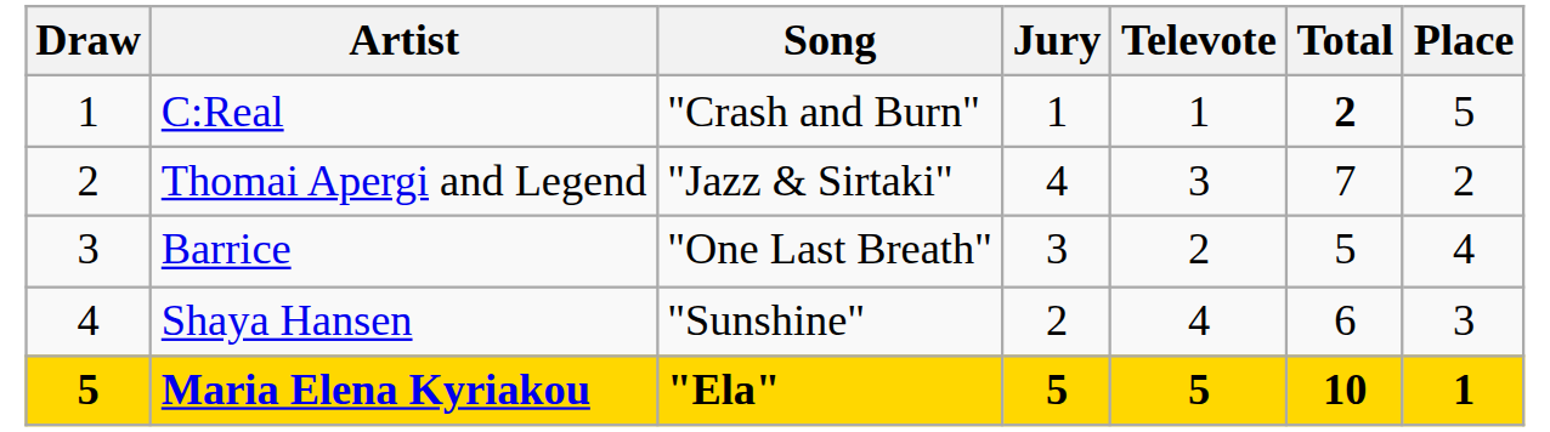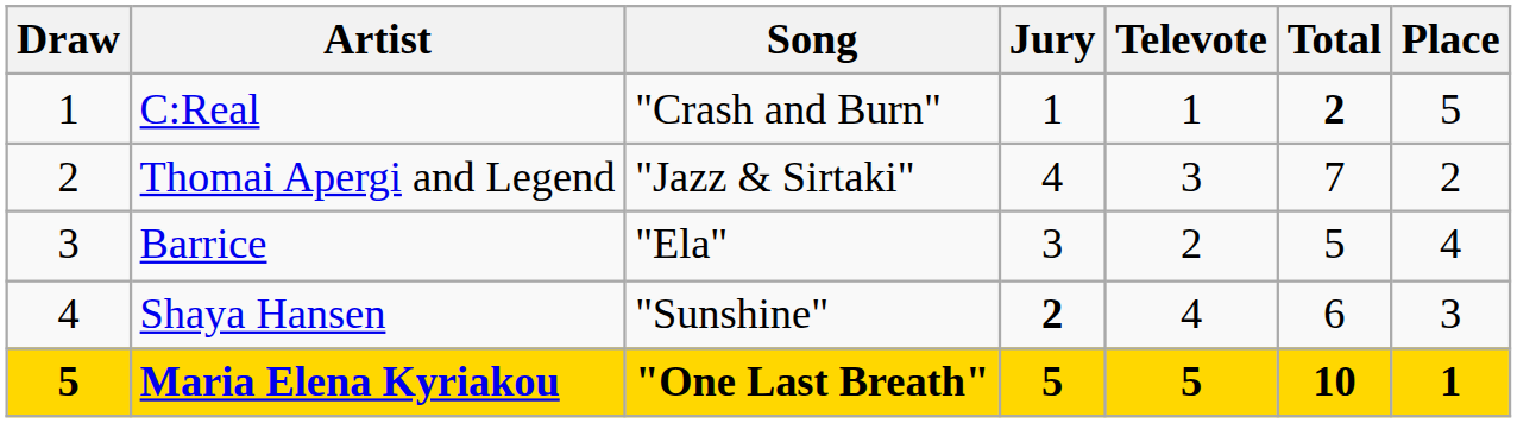 <table class="sortable wikitable" style="margin: 1em auto 1em auto; text-align:center">
 <tr>
 <th>Draw</th>
 <th>Artist</th>
 <th>Song</th>
 <th>Jury</th>
 <th>Televote</th>
 <th>Total</th>
 <th>Place</th>
 </tr>
 <tr>
 <td>1</td>
 <td align="left"><a href='#'>C:Real</a></td>
 <td align="left">"Crash and Burn"</td>
 <td>1</td>
 <td>1</td>
 <td><strong>2</strong></td>
 <td>5</td>
 </tr>
 <tr>
 <td>2</td>
 <td align="left"><a href='#'>Thomai Apergi</a> and Legend</td>
 <td align="left">"Jazz & Sirtaki"</td>
 <td>4</td>
 <td>3</td>
 <td>7</td>
 <td>2</td>
 </tr>
 <tr>
 <td>3</td>
 <td align="left"><a href='#'>Barrice</a></td>
-<td align="left">"One Last Breath"</td>
+<td align="left">"Ela"</td>
 <td>3</td>
 <td>2</td>
 <td>5</td>
 <td>4</td>
 </tr>
 <tr>
 <td>4</td>
 <td align="left"><a href='#'>Shaya Hansen</a></td>
 <td align="left">"Sunshine"</td>
-<td>2</td>
+<td><strong>2</strong></td>
 <td>4</td>
 <td>6</td>
 <td>3</td>
 </tr>
 <tr style="font-weight: bold; background: gold;">
 <td>5</td>
 <td align="left"><a href='#'>Maria Elena Kyriakou</a></td>
-<td align="left">"Ela"</td>
+<td align="left">"One Last Breath"</td>
 <td>5</td>
 <td>5</td>
 <td>10</td>
 <td>1</td>
 </tr>
 </table>
